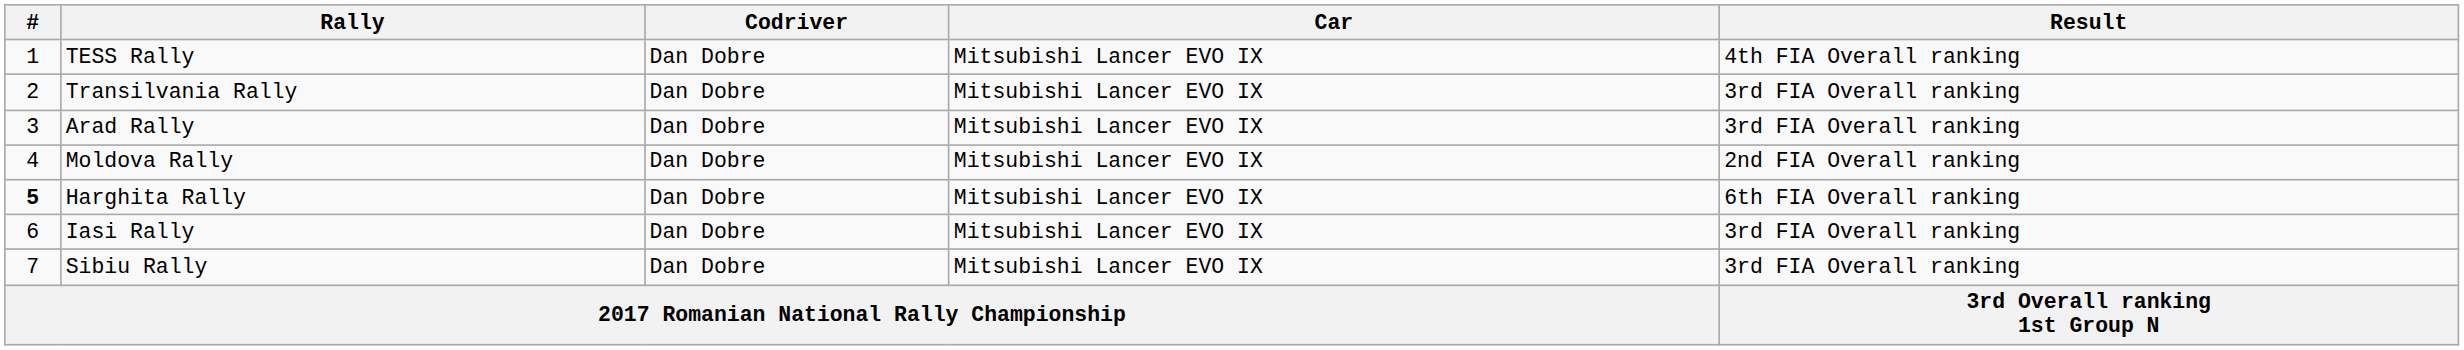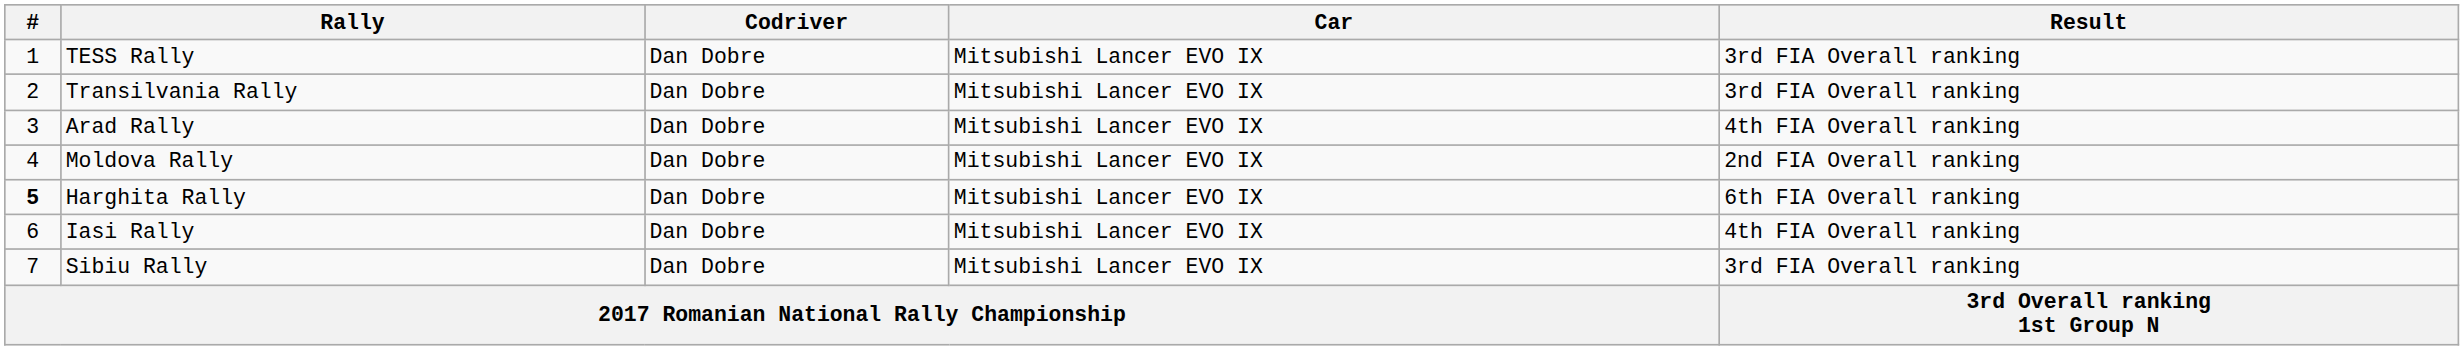 <table class="wikitable" width="75%">
 <tr>
 <th>#</th>
 <th>Rally</th>
 <th>Codriver</th>
 <th>Car</th>
 <th>Result</th>
 </tr>
 <tr>
 <td align="center">1</td>
 <td>TESS Rally</td>
 <td>Dan Dobre</td>
 <td>Mitsubishi Lancer EVO IX</td>
-<td>4th FIA Overall ranking</td>
+<td>3rd FIA Overall ranking</td>
 </tr>
 <tr>
 <td align="center">2</td>
 <td>Transilvania Rally</td>
 <td>Dan Dobre</td>
 <td>Mitsubishi Lancer EVO IX</td>
 <td>3rd FIA Overall ranking</td>
 </tr>
 <tr>
 <td align="center">3</td>
 <td>Arad Rally</td>
 <td>Dan Dobre</td>
 <td>Mitsubishi Lancer EVO IX</td>
-<td>3rd FIA Overall ranking</td>
+<td>4th FIA Overall ranking</td>
 </tr>
 <tr>
 <td align="center">4</td>
 <td>Moldova Rally</td>
 <td>Dan Dobre</td>
 <td>Mitsubishi Lancer EVO IX</td>
 <td>2nd FIA Overall ranking</td>
 </tr>
 <tr>
 <td align="center"><strong>5</strong></td>
 <td>Harghita Rally</td>
 <td>Dan Dobre</td>
 <td>Mitsubishi Lancer EVO IX</td>
 <td>6th FIA Overall ranking</td>
 </tr>
 <tr>
 <td align="center">6</td>
 <td>Iasi Rally</td>
 <td>Dan Dobre</td>
 <td>Mitsubishi Lancer EVO IX</td>
-<td>3rd FIA Overall ranking</td>
+<td>4th FIA Overall ranking</td>
 </tr>
 <tr>
 <td align="center">7</td>
 <td>Sibiu Rally</td>
 <td>Dan Dobre</td>
 <td>Mitsubishi Lancer EVO IX</td>
 <td>3rd FIA Overall ranking</td>
 </tr>
 <tr>
 <th scope="row" colspan=4>2017 Romanian National Rally Championship</th>
 <th>3rd Overall ranking <br> 1st Group N</th>
 </tr>
 </table>
